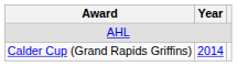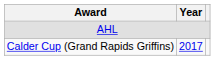 <table class="wikitable">
 <tr>
 <th>Award</th>
 <th>Year</th>
 <th></th>
 </tr>
 <tr ALIGN="center" bgcolor="#e0e0e0">
 <td colspan="3"><a href='#'>AHL</a></td>
 </tr>
 <tr>
 <td><a href='#'>Calder Cup</a> (Grand Rapids Griffins)</td>
-<td><a href='#'>2014</a></td>
+<td><a href='#'>2017</a></td>
 <td></td>
 </tr>
 </table>
